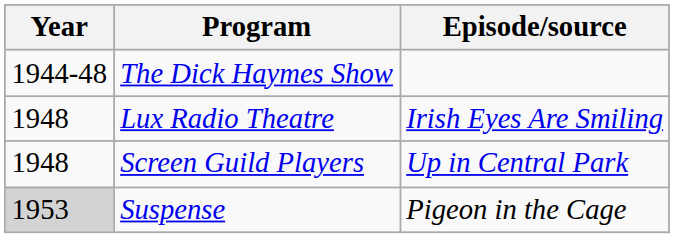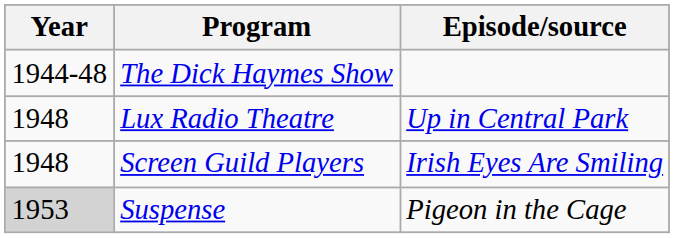 <table class="wikitable">
 <tr>
 <th>Year</th>
 <th>Program</th>
 <th>Episode/source</th>
 </tr>
 <tr>
 <td>1944-48</td>
 <td><em><a href='#'>The Dick Haymes Show</a></em></td>
 <td></td>
 </tr>
 <tr>
 <td>1948</td>
 <td><em><a href='#'>Lux Radio Theatre</a></em></td>
-<td><em><a href='#'>Irish Eyes Are Smiling</a></em></td>
+<td><em><a href='#'>Up in Central Park</a></em></td>
 </tr>
 <tr>
 <td>1948</td>
 <td><em><a href='#'>Screen Guild Players</a></em></td>
-<td><em><a href='#'>Up in Central Park</a></em></td>
+<td><em><a href='#'>Irish Eyes Are Smiling</a></em></td>
 </tr>
 <tr>
 <td style="background: lightgrey;">1953</td>
 <td><em><a href='#'>Suspense</a></em></td>
 <td><em>Pigeon in the Cage</em></td>
 </tr>
 </table>
